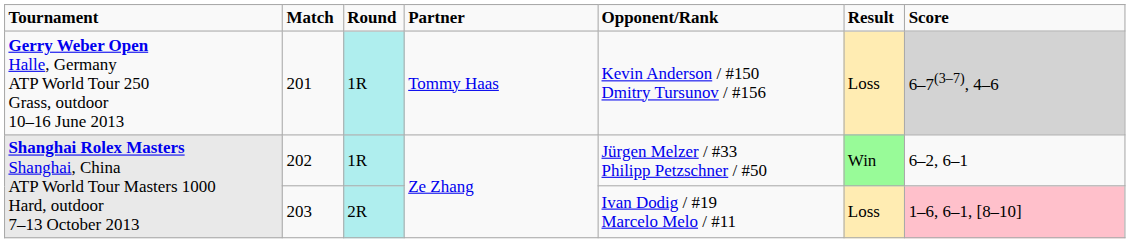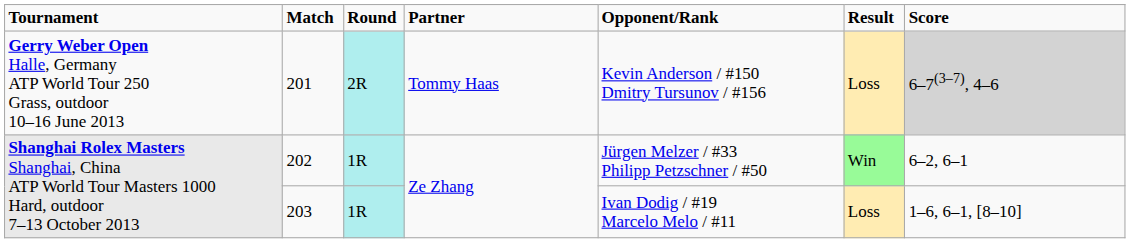 <table class="wikitable">
 <tr style="font-weight:bold">
 <td style="width:255px;">Tournament</td>
 <td style="width:50px;">Match</td>
 <td style="width:50px;">Round</td>
 <td style="width:175px;">Partner</td>
 <td style="width:225px;">Opponent/Rank</td>
 <td style="width:50px;">Result</td>
 <td style="width:200px;">Score</td>
 </tr>
 <tr>
 <td rowspan="1" style="text-align:left; vertical-align:top;"><strong><a href='#'>Gerry Weber Open</a></strong> <br> <a href='#'>Halle</a>, Germany <br> ATP World Tour 250 <br> Grass, outdoor <br> 10–16 June 2013</td>
 <td>201</td>
-<td style="background:#afeeee;">1R</td>
+<td style="background:#afeeee;">2R</td>
 <td> <a href='#'>Tommy Haas</a></td>
 <td> <a href='#'>Kevin Anderson</a> / #150 <br>  <a href='#'>Dmitry Tursunov</a> / #156</td>
 <td style="background:#FFECB2;">Loss</td>
 <td style="background: lightgrey;">6–7<sup>(3–7)</sup>, 4–6</td>
 </tr>
 <tr>
 <td rowspan="2" style="background:#e9e9e9; text-align:left; vertical-align:top;"><strong><a href='#'>Shanghai Rolex Masters</a></strong><br><a href='#'>Shanghai</a>, China<br>ATP World Tour Masters 1000<br>Hard, outdoor<br>7–13 October 2013</td>
 <td>202</td>
 <td style="background:#afeeee;">1R</td>
 <td rowspan="2"> <a href='#'>Ze Zhang</a></td>
 <td> <a href='#'>Jürgen Melzer</a> / #33 <br>  <a href='#'>Philipp Petzschner</a> / #50</td>
 <td bgcolor=98FB98>Win</td>
 <td>6–2, 6–1</td>
 </tr>
 <tr>
 <td>203</td>
-<td style="background:#afeeee;">2R</td>
+<td style="background:#afeeee;">1R</td>
 <td> <a href='#'>Ivan Dodig</a> / #19 <br>  <a href='#'>Marcelo Melo</a> / #11</td>
 <td style="background:#FFECB2;">Loss</td>
-<td style="background: pink;">1–6, 6–1, [8–10]</td>
+<td>1–6, 6–1, [8–10]</td>
 </tr>
 </table>
